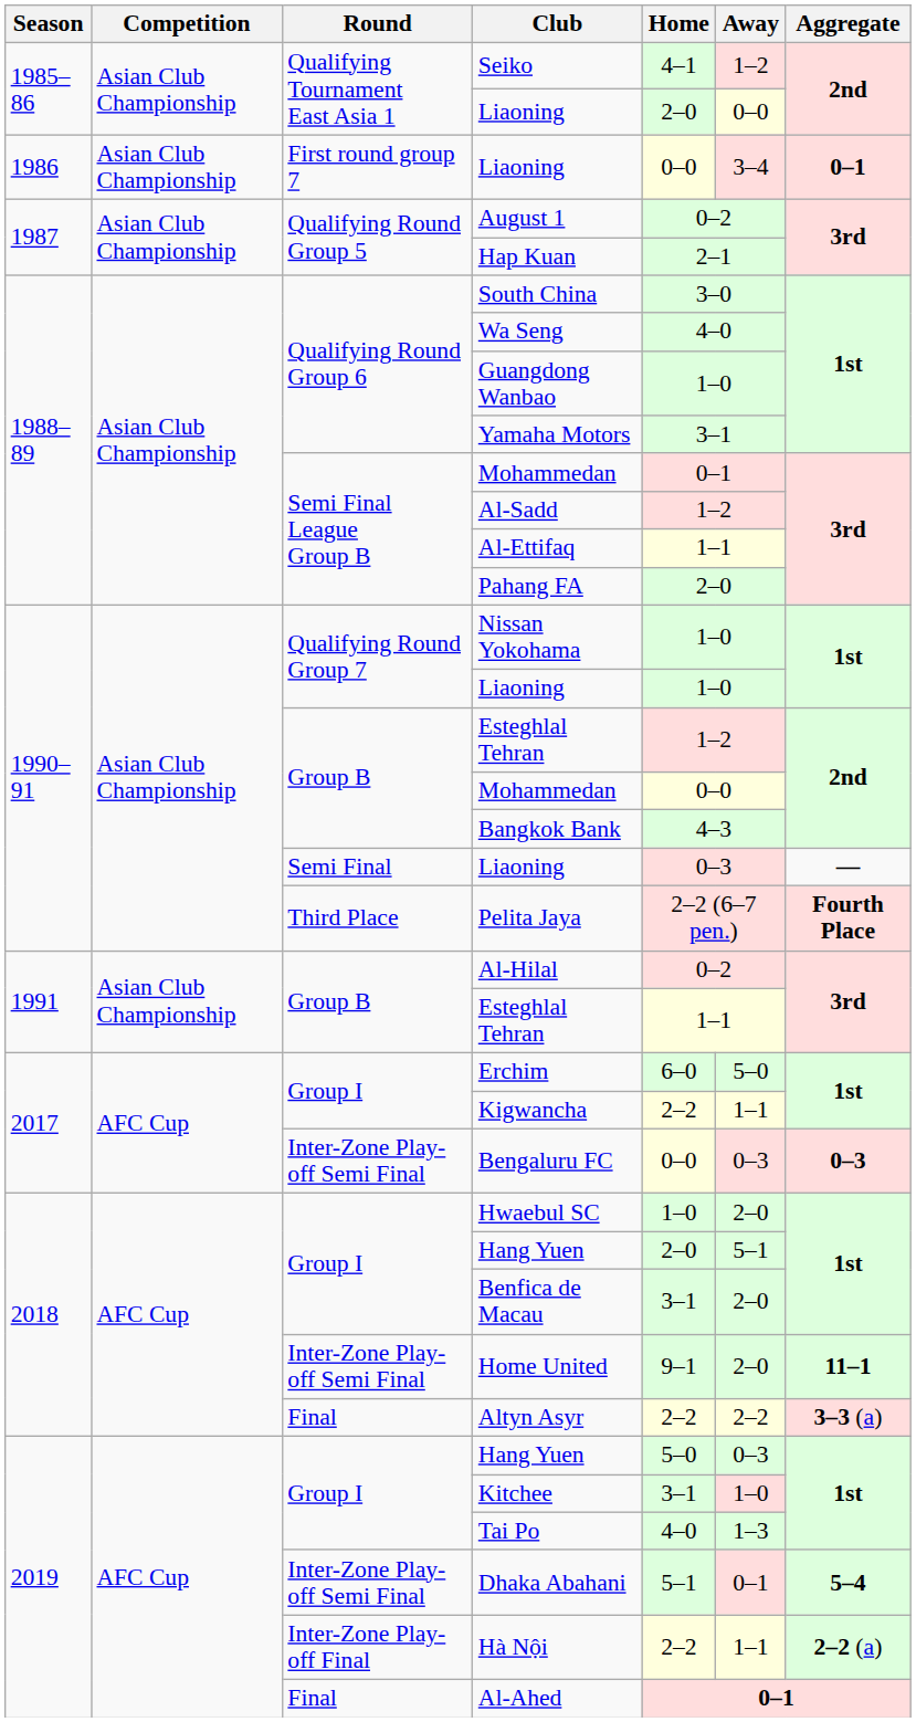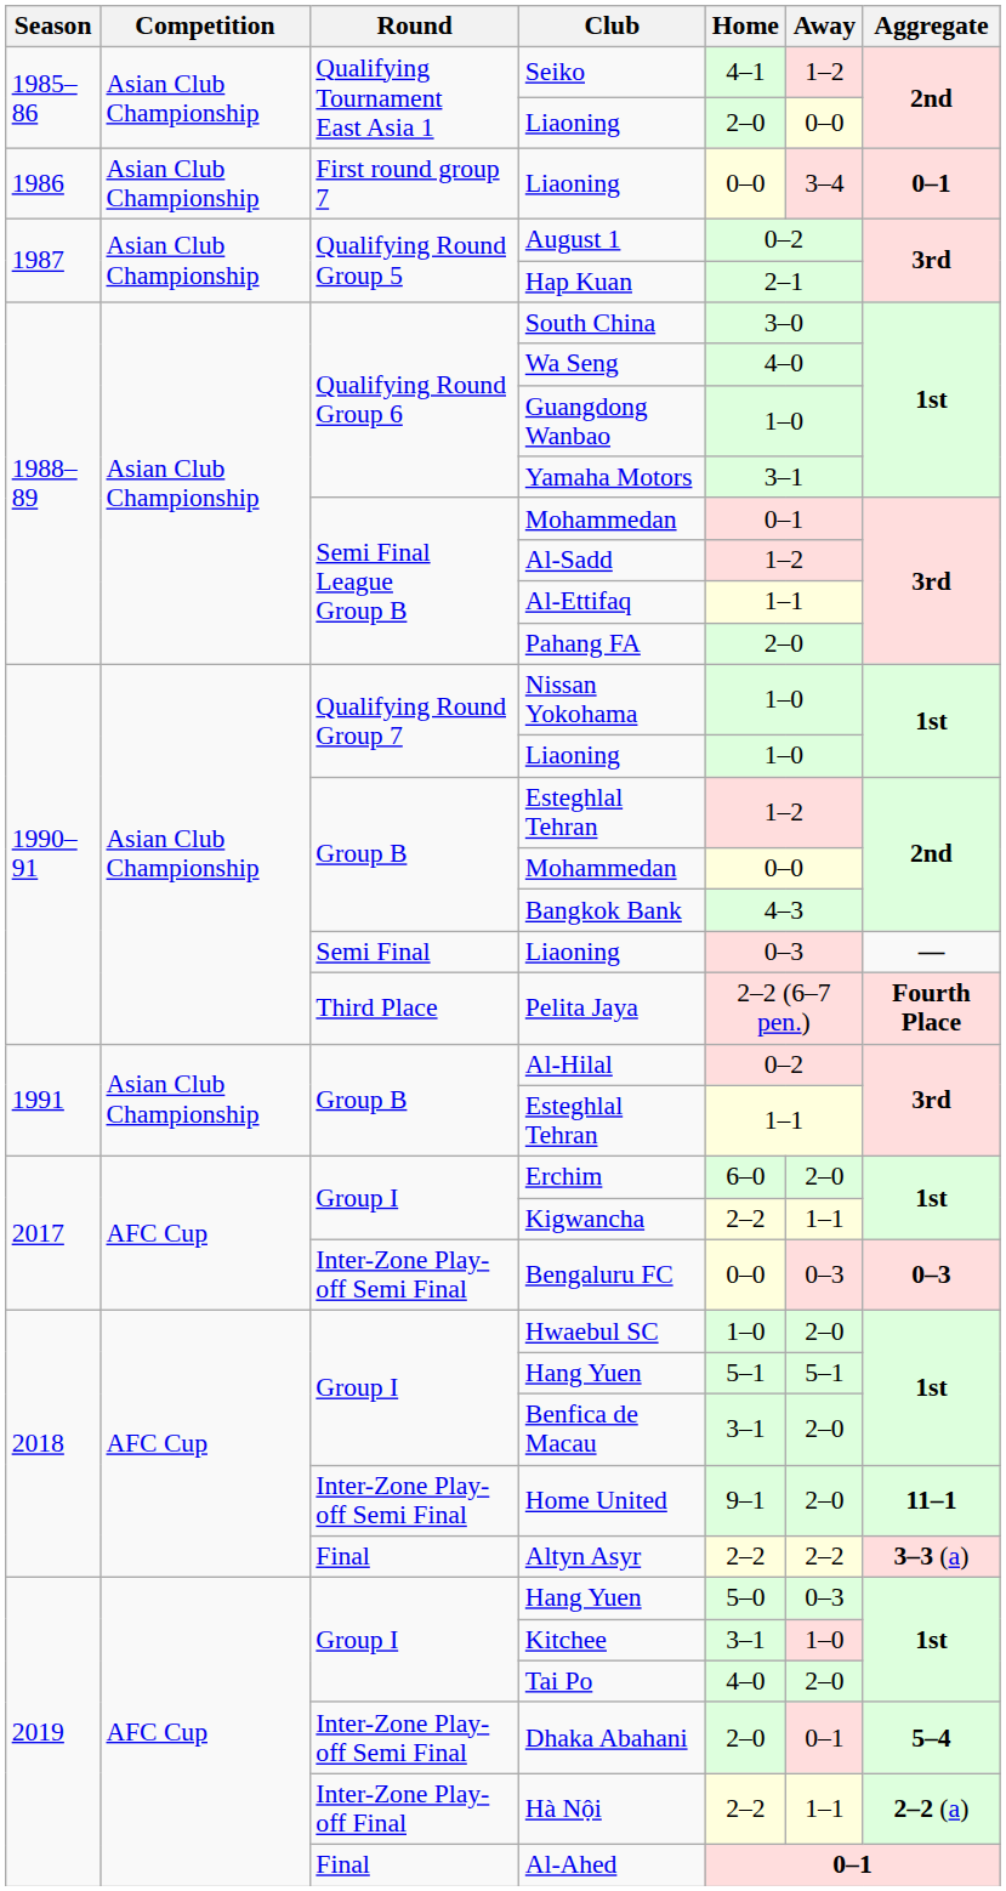 <table class="wikitable">
 <tr>
 <th>Season</th>
 <th>Competition</th>
 <th>Round</th>
 <th>Club</th>
 <th>Home</th>
 <th>Away</th>
 <th>Aggregate</th>
 </tr>
 <tr>
 <td rowspan="2"><a href='#'>1985–86</a></td>
 <td rowspan="2"><a href='#'>Asian Club Championship</a></td>
 <td rowspan="2"><a href='#'>Qualifying Tournament<br>East Asia 1</a></td>
 <td> <a href='#'>Seiko</a></td>
 <td bgcolor="#ddffdd" style="text-align:center;">4–1</td>
 <td bgcolor="#ffdddd" style="text-align:center;">1–2</td>
 <td bgcolor="#ffdddd" rowspan=2 align="center"><strong>2nd</strong></td>
 </tr>
 <tr>
 <td> <a href='#'>Liaoning</a></td>
 <td bgcolor="#ddffdd" style="text-align:center;">2–0</td>
 <td bgcolor="#ffffdd" style="text-align:center;">0–0</td>
 </tr>
 <tr>
 <td><a href='#'>1986</a></td>
 <td><a href='#'>Asian Club Championship</a></td>
 <td><a href='#'>First round group 7</a></td>
 <td> <a href='#'>Liaoning</a></td>
 <td bgcolor="#ffffdd" style="text-align:center;">0–0</td>
 <td bgcolor="#ffdddd" style="text-align:center;">3–4</td>
 <td bgcolor="#ffdddd" style="text-align:center;"><strong>0–1</strong></td>
 </tr>
 <tr>
 <td rowspan="2"><a href='#'>1987</a></td>
 <td rowspan="2"><a href='#'>Asian Club Championship</a></td>
 <td rowspan="2"><a href='#'>Qualifying Round<br>Group 5</a></td>
 <td> <a href='#'>August 1</a></td>
 <td bgcolor="#ddffdd" colspan=2 align="center">0–2</td>
 <td bgcolor="#ffdddd" rowspan=2 align="center"><strong>3rd</strong></td>
 </tr>
 <tr>
 <td> <a href='#'>Hap Kuan</a></td>
 <td bgcolor="#ddffdd" colspan=2 align="center">2–1</td>
 </tr>
 <tr>
 <td rowspan="8"><a href='#'>1988–89</a></td>
 <td rowspan="8"><a href='#'>Asian Club Championship</a></td>
 <td rowspan="4"><a href='#'>Qualifying Round<br>Group 6</a></td>
 <td> <a href='#'>South China</a></td>
 <td bgcolor="#ddffdd" colspan=2 align="center">3–0</td>
 <td bgcolor="#ddffdd" rowspan=4 align="center"><strong>1st</strong></td>
 </tr>
 <tr>
 <td> <a href='#'>Wa Seng</a></td>
 <td bgcolor="#ddffdd" colspan=2 align="center">4–0</td>
 </tr>
 <tr>
 <td> <a href='#'>Guangdong Wanbao</a></td>
 <td bgcolor="#ddffdd" colspan=2 align="center">1–0</td>
 </tr>
 <tr>
 <td> <a href='#'>Yamaha Motors</a></td>
 <td bgcolor="#ddffdd" colspan=2 align="center">3–1</td>
 </tr>
 <tr>
 <td rowspan="4"><a href='#'>Semi Final League<br>Group B</a></td>
 <td> <a href='#'>Mohammedan</a></td>
 <td bgcolor="#ffdddd" colspan=2 align="center">0–1</td>
 <td bgcolor="#ffdddd" rowspan=4 align="center"><strong>3rd</strong></td>
 </tr>
 <tr>
 <td> <a href='#'>Al-Sadd</a></td>
 <td bgcolor="#ffdddd" colspan=2 align="center">1–2</td>
 </tr>
 <tr>
 <td> <a href='#'>Al-Ettifaq</a></td>
 <td bgcolor="#ffffdd" colspan=2 align="center">1–1</td>
 </tr>
 <tr>
 <td> <a href='#'>Pahang FA</a></td>
 <td bgcolor="#ddffdd" colspan=2 align="center">2–0</td>
 </tr>
 <tr>
 <td rowspan="7"><a href='#'>1990–91</a></td>
 <td rowspan="7"><a href='#'>Asian Club Championship</a></td>
 <td rowspan="2"><a href='#'>Qualifying Round<br>Group 7</a></td>
 <td> <a href='#'>Nissan Yokohama</a></td>
 <td bgcolor="#ddffdd" colspan=2 align="center">1–0</td>
 <td bgcolor="#ddffdd" rowspan=2 align="center"><strong>1st</strong></td>
 </tr>
 <tr>
 <td> <a href='#'>Liaoning</a></td>
 <td bgcolor="#ddffdd" colspan=2 align="center">1–0</td>
 </tr>
 <tr>
 <td rowspan="3"><a href='#'>Group B</a></td>
 <td> <a href='#'>Esteghlal Tehran</a></td>
 <td bgcolor="#ffdddd" colspan=2 align="center">1–2</td>
 <td bgcolor="#ddffdd" rowspan=3 align="center"><strong>2nd</strong></td>
 </tr>
 <tr>
 <td> <a href='#'>Mohammedan</a></td>
 <td bgcolor="#ffffdd" colspan=2 align="center">0–0</td>
 </tr>
 <tr>
 <td> <a href='#'>Bangkok Bank</a></td>
 <td bgcolor="#ddffdd" colspan=2 align="center">4–3</td>
 </tr>
 <tr>
 <td><a href='#'>Semi Final</a></td>
 <td> <a href='#'>Liaoning</a></td>
 <td bgcolor="#ffdddd" colspan=2 align="center">0–3</td>
 <td style="text-align:center;"><strong>—</strong></td>
 </tr>
 <tr>
 <td><a href='#'>Third Place</a></td>
 <td> <a href='#'>Pelita Jaya</a></td>
 <td bgcolor="#ffdddd" colspan=2 align="center">2–2 (6–7 <a href='#'>pen.</a>)</td>
 <td bgcolor="#ffdddd" align="center"><strong>Fourth Place</strong></td>
 </tr>
 <tr>
 <td rowspan="2"><a href='#'>1991</a></td>
 <td rowspan="2"><a href='#'>Asian Club Championship</a></td>
 <td rowspan="2"><a href='#'>Group B</a></td>
 <td> <a href='#'>Al-Hilal</a></td>
 <td bgcolor="#ffdddd" colspan=2 align="center">0–2</td>
 <td bgcolor="#ffdddd" rowspan=2 align="center"><strong>3rd</strong></td>
 </tr>
 <tr>
 <td> <a href='#'>Esteghlal Tehran</a></td>
 <td bgcolor="#ffffdd" colspan=2 align="center">1–1</td>
 </tr>
 <tr>
 <td rowspan="3"><a href='#'>2017</a></td>
 <td rowspan="3"><a href='#'>AFC Cup</a></td>
 <td rowspan=2><a href='#'>Group I</a></td>
 <td> <a href='#'>Erchim</a></td>
 <td bgcolor="#ddffdd" style="text-align:center;">6–0</td>
-<td bgcolor="#ddffdd" style="text-align:center;">5–0</td>
+<td bgcolor="#ddffdd" style="text-align:center;">2–0</td>
 <td bgcolor="#ddffdd" rowspan=2 align="center"><strong>1st</strong></td>
 </tr>
 <tr>
 <td> <a href='#'>Kigwancha</a></td>
 <td bgcolor="#ffffdd" style="text-align:center;">2–2</td>
 <td bgcolor="#ffffdd" style="text-align:center;">1–1</td>
 </tr>
 <tr>
 <td><a href='#'>Inter-Zone Play-off Semi Final</a></td>
 <td> <a href='#'>Bengaluru FC</a></td>
 <td bgcolor="#ffffdd" style="text-align:center;">0–0</td>
 <td bgcolor="#ffdddd" style="text-align:center;">0–3</td>
 <td bgcolor="#ffdddd" style="text-align:center;"><strong>0–3</strong></td>
 </tr>
 <tr>
 <td rowspan=5><a href='#'>2018</a></td>
 <td rowspan=5><a href='#'>AFC Cup</a></td>
 <td rowspan=3><a href='#'>Group I</a></td>
 <td> <a href='#'>Hwaebul SC</a></td>
 <td bgcolor="#ddffdd" style="text-align:center;">1–0</td>
 <td bgcolor="#ddffdd" style="text-align:center;">2–0</td>
 <td bgcolor="#ddffdd" rowspan=3 align="center"><strong>1st</strong></td>
 </tr>
 <tr>
 <td> <a href='#'>Hang Yuen</a></td>
-<td bgcolor="#ddffdd" style="text-align:center;">2–0</td>
+<td bgcolor="#ddffdd" style="text-align:center;">5–1</td>
 <td bgcolor="#ddffdd" style="text-align:center;">5–1</td>
 </tr>
 <tr>
 <td> <a href='#'>Benfica de Macau</a></td>
 <td bgcolor="#ddffdd" style="text-align:center;">3–1</td>
 <td bgcolor="#ddffdd" style="text-align:center;">2–0</td>
 </tr>
 <tr>
 <td><a href='#'>Inter-Zone Play-off Semi Final</a></td>
 <td> <a href='#'>Home United</a></td>
 <td bgcolor="#ddffdd" style="text-align:center;">9–1</td>
 <td bgcolor="#ddffdd" style="text-align:center;">2–0</td>
 <td bgcolor="#ddffdd" style="text-align:center;"><strong>11–1</strong></td>
 </tr>
 <tr>
 <td><a href='#'>Final</a></td>
 <td> <a href='#'>Altyn Asyr</a></td>
 <td bgcolor="#ffffdd" style="text-align:center;">2–2</td>
 <td bgcolor="#ffffdd" style="text-align:center;">2–2</td>
 <td bgcolor="#ffdddd" style="text-align:center;"><strong>3–3</strong> (<a href='#'>a</a>)</td>
 </tr>
 <tr>
 <td rowspan="6"><a href='#'>2019</a></td>
 <td rowspan="6"><a href='#'>AFC Cup</a></td>
 <td rowspan=3><a href='#'>Group I</a></td>
 <td> <a href='#'>Hang Yuen</a></td>
 <td bgcolor="#ddffdd" style="text-align:center;">5–0</td>
 <td bgcolor="#ddffdd" style="text-align:center;">0–3</td>
 <td bgcolor="#ddffdd" rowspan=3 align="center"><strong>1st</strong></td>
 </tr>
 <tr>
 <td> <a href='#'>Kitchee</a></td>
 <td bgcolor="#ddffdd" style="text-align:center;">3–1</td>
 <td bgcolor="#ffdddd" style="text-align:center;">1–0</td>
 </tr>
 <tr>
 <td> <a href='#'>Tai Po</a></td>
 <td bgcolor="#ddffdd" style="text-align:center;">4–0</td>
-<td bgcolor="#ddffdd" style="text-align:center;">1–3</td>
+<td bgcolor="#ddffdd" style="text-align:center;">2–0</td>
 </tr>
 <tr>
 <td><a href='#'>Inter-Zone Play-off Semi Final</a></td>
 <td> <a href='#'>Dhaka Abahani</a></td>
-<td bgcolor="#ddffdd" style="text-align:center;">5–1</td>
+<td bgcolor="#ddffdd" style="text-align:center;">2–0</td>
 <td bgcolor="#ffdddd" style="text-align:center;">0–1</td>
 <td bgcolor="#ddffdd" style="text-align:center;"><strong>5–4</strong></td>
 </tr>
 <tr>
 <td><a href='#'>Inter-Zone Play-off Final</a></td>
 <td> <a href='#'>Hà Nội</a></td>
 <td bgcolor="#ffffdd" style="text-align:center;">2–2</td>
 <td bgcolor="#ffffdd" style="text-align:center;">1–1</td>
 <td bgcolor="#ddffdd" style="text-align:center;"><strong>2–2</strong> (<a href='#'>a</a>)</td>
 </tr>
 <tr>
 <td><a href='#'>Final</a></td>
 <td> <a href='#'>Al-Ahed</a></td>
 <td colspan="3" bgcolor="#ffdddd" style="text-align:center;"><strong>0–1</strong></td>
 </tr>
 </table>
